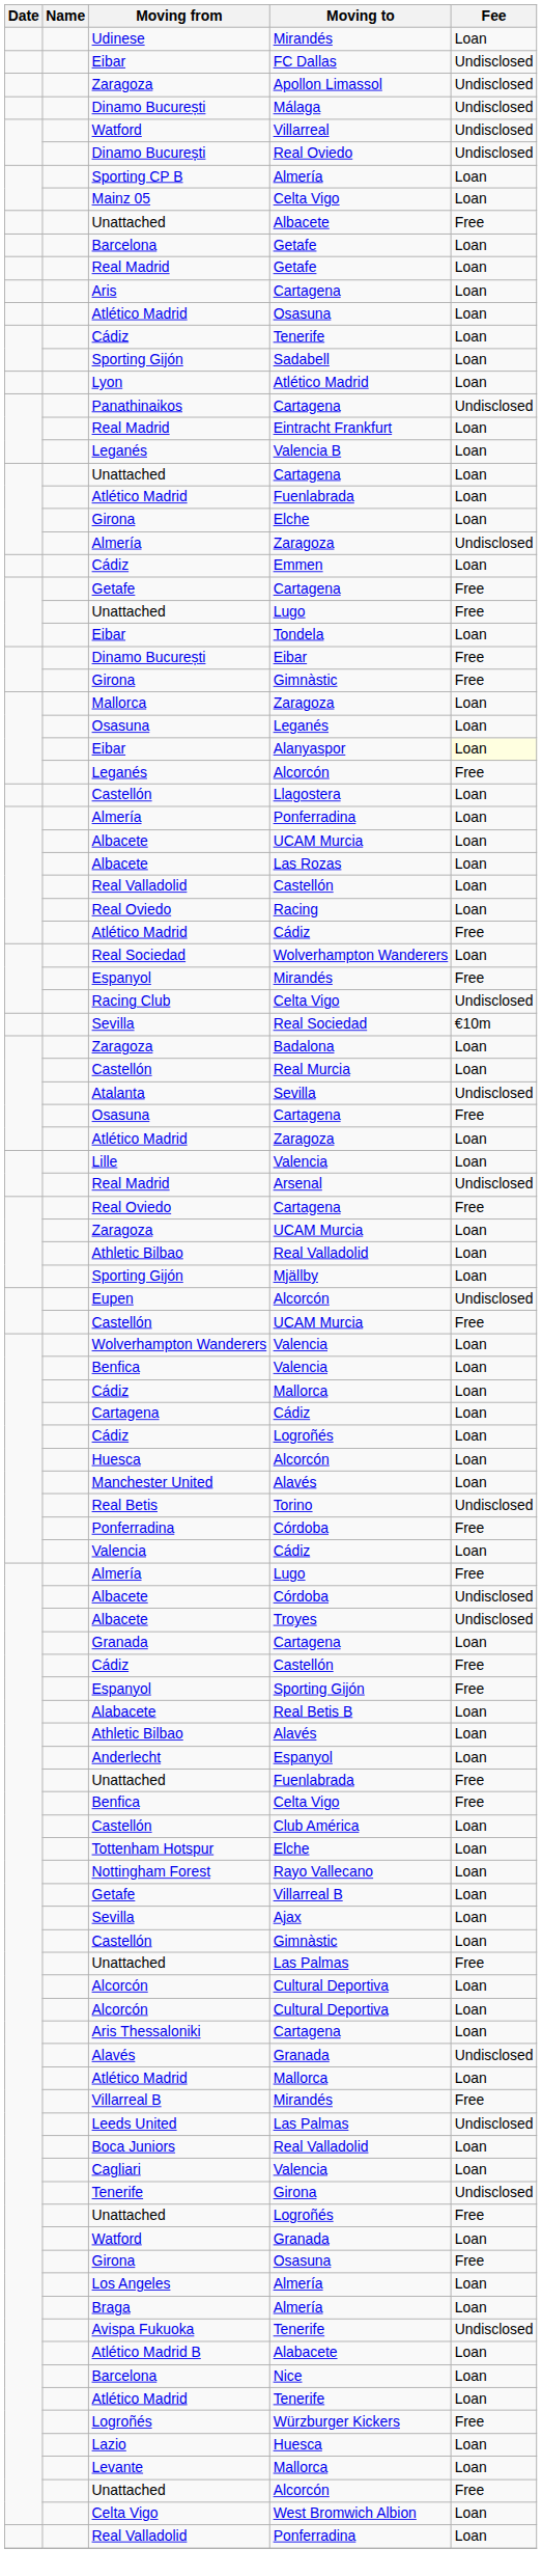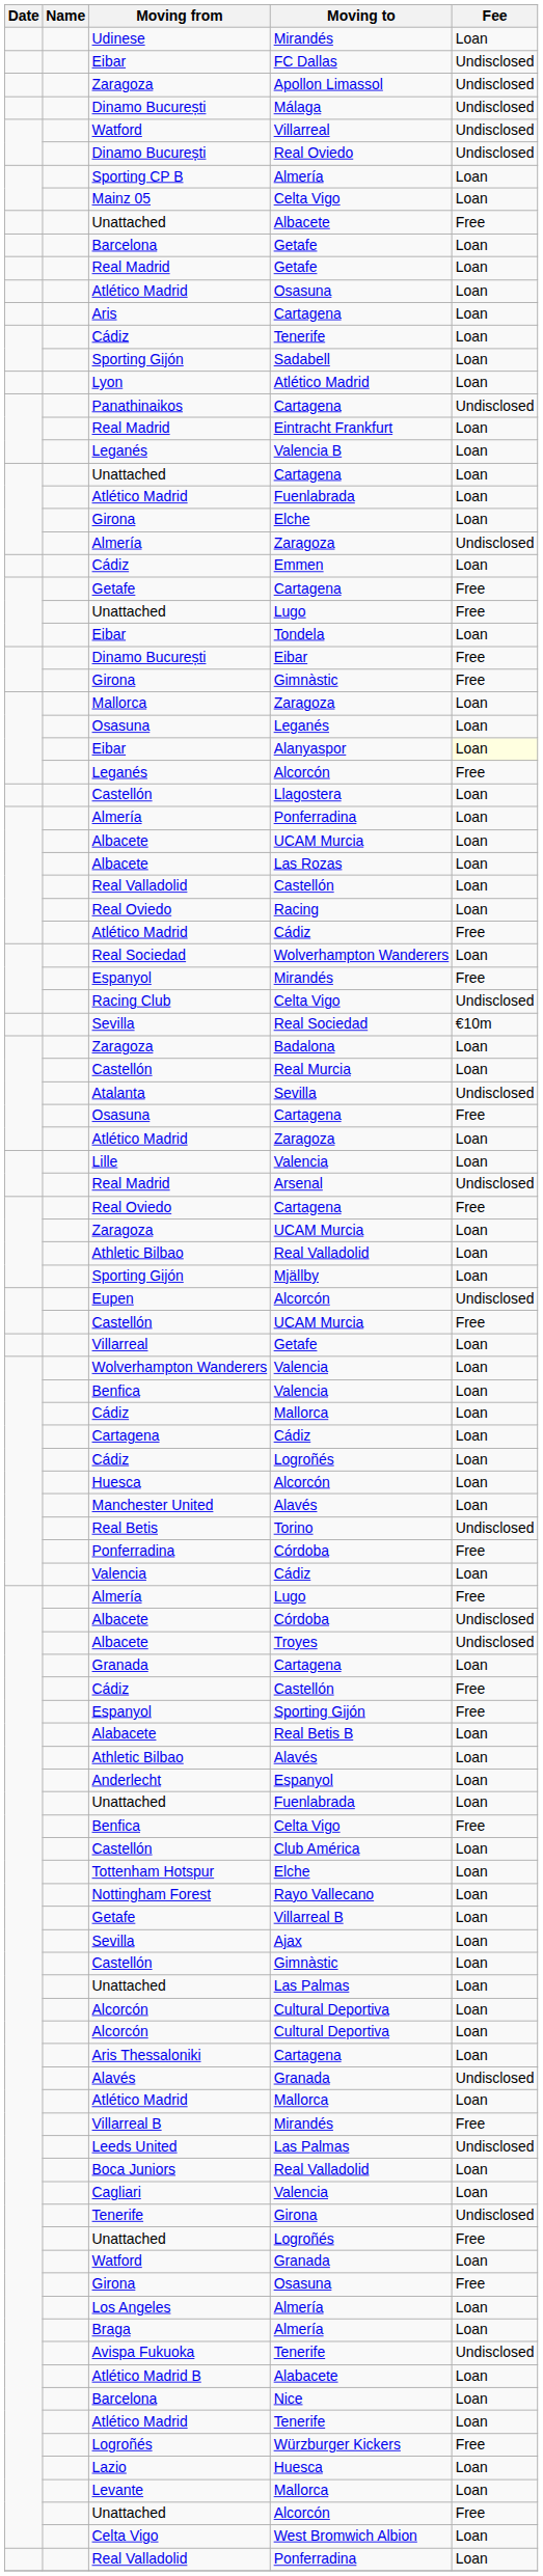 <table class="wikitable sortable">
 <tr>
 <th>Date</th>
 <th>Name</th>
 <th>Moving from</th>
 <th>Moving to</th>
 <th>Fee</th>
 </tr>
 <tr>
 <td rowspan="1"><strong></strong></td>
 <td></td>
 <td> <a href='#'>Udinese</a></td>
 <td><a href='#'>Mirandés</a></td>
 <td>Loan</td>
 </tr>
 <tr>
 <td rowspan="1"><strong></strong></td>
 <td></td>
 <td><a href='#'>Eibar</a></td>
 <td> <a href='#'>FC Dallas</a></td>
 <td>Undisclosed</td>
 </tr>
 <tr>
 <td rowspan="1"><strong></strong></td>
 <td></td>
 <td><a href='#'>Zaragoza</a></td>
 <td> <a href='#'>Apollon Limassol</a></td>
 <td>Undisclosed</td>
 </tr>
 <tr>
 <td rowspan="1"><strong></strong></td>
 <td></td>
 <td> <a href='#'>Dinamo București</a></td>
 <td><a href='#'>Málaga</a></td>
 <td>Undisclosed</td>
 </tr>
 <tr>
 <td rowspan="2"><strong></strong></td>
 <td></td>
 <td> <a href='#'>Watford</a></td>
 <td><a href='#'>Villarreal</a></td>
 <td>Undisclosed</td>
 </tr>
 <tr>
 <td></td>
 <td> <a href='#'>Dinamo București</a></td>
 <td><a href='#'>Real Oviedo</a></td>
 <td>Undisclosed</td>
 </tr>
 <tr>
 <td rowspan="2"><strong></strong></td>
 <td></td>
 <td> <a href='#'>Sporting CP B</a></td>
 <td><a href='#'>Almería</a></td>
 <td>Loan</td>
 </tr>
 <tr>
 <td></td>
 <td> <a href='#'>Mainz 05</a></td>
 <td><a href='#'>Celta Vigo</a></td>
 <td>Loan</td>
 </tr>
 <tr>
 <td rowspan="1"><strong></strong></td>
 <td></td>
 <td>Unattached</td>
 <td><a href='#'>Albacete</a></td>
 <td>Free</td>
 </tr>
 <tr>
 <td rowspan="1"><strong></strong></td>
 <td></td>
 <td><a href='#'>Barcelona</a></td>
 <td><a href='#'>Getafe</a></td>
 <td>Loan</td>
 </tr>
 <tr>
 <td rowspan="1"><strong></strong></td>
 <td></td>
 <td><a href='#'>Real Madrid</a></td>
 <td><a href='#'>Getafe</a></td>
 <td>Loan</td>
 </tr>
 <tr>
 <td rowspan="1"><strong></strong></td>
 <td></td>
-<td> <a href='#'>Aris</a></td>
-<td><a href='#'>Cartagena</a></td>
+<td><a href='#'>Atlético Madrid</a></td>
+<td><a href='#'>Osasuna</a></td>
 <td>Loan</td>
 </tr>
 <tr>
 <td rowspan="1"><strong></strong></td>
 <td></td>
-<td><a href='#'>Atlético Madrid</a></td>
-<td><a href='#'>Osasuna</a></td>
+<td> <a href='#'>Aris</a></td>
+<td><a href='#'>Cartagena</a></td>
 <td>Loan</td>
 </tr>
 <tr>
 <td rowspan="2"><strong></strong></td>
 <td></td>
 <td><a href='#'>Cádiz</a></td>
 <td><a href='#'>Tenerife</a></td>
 <td>Loan</td>
 </tr>
 <tr>
 <td></td>
 <td><a href='#'>Sporting Gijón</a></td>
 <td><a href='#'>Sadabell</a></td>
 <td>Loan</td>
 </tr>
 <tr>
 <td rowspan="1"><strong></strong></td>
 <td></td>
 <td> <a href='#'>Lyon</a></td>
 <td><a href='#'>Atlético Madrid</a></td>
 <td>Loan</td>
 </tr>
 <tr>
 <td rowspan="3"><strong></strong></td>
 <td></td>
 <td> <a href='#'>Panathinaikos</a></td>
 <td><a href='#'>Cartagena</a></td>
 <td>Undisclosed</td>
 </tr>
 <tr>
 <td></td>
 <td><a href='#'>Real Madrid</a></td>
 <td> <a href='#'>Eintracht Frankfurt</a></td>
 <td>Loan</td>
 </tr>
 <tr>
 <td></td>
 <td><a href='#'>Leganés</a></td>
 <td><a href='#'>Valencia B</a></td>
 <td>Loan</td>
 </tr>
 <tr>
 <td rowspan="4"><strong></strong></td>
 <td></td>
 <td>Unattached</td>
 <td><a href='#'>Cartagena</a></td>
 <td>Loan</td>
 </tr>
 <tr>
 <td></td>
 <td><a href='#'>Atlético Madrid</a></td>
 <td><a href='#'>Fuenlabrada</a></td>
 <td>Loan</td>
 </tr>
 <tr>
 <td></td>
 <td><a href='#'>Girona</a></td>
 <td><a href='#'>Elche</a></td>
 <td>Loan</td>
 </tr>
 <tr>
 <td></td>
 <td><a href='#'>Almería</a></td>
 <td><a href='#'>Zaragoza</a></td>
 <td>Undisclosed</td>
 </tr>
 <tr>
 <td rowspan="1"><strong></strong></td>
 <td></td>
 <td><a href='#'>Cádiz</a></td>
 <td> <a href='#'>Emmen</a></td>
 <td>Loan</td>
 </tr>
 <tr>
 <td rowspan="3"><strong></strong></td>
 <td></td>
 <td><a href='#'>Getafe</a></td>
 <td><a href='#'>Cartagena</a></td>
 <td>Free</td>
 </tr>
 <tr>
 <td></td>
 <td>Unattached</td>
 <td><a href='#'>Lugo</a></td>
 <td>Free</td>
 </tr>
 <tr>
 <td></td>
 <td><a href='#'>Eibar</a></td>
 <td> <a href='#'>Tondela</a></td>
 <td>Loan</td>
 </tr>
 <tr>
 <td rowspan="2"><strong></strong></td>
 <td></td>
 <td> <a href='#'>Dinamo București</a></td>
 <td><a href='#'>Eibar</a></td>
 <td>Free</td>
 </tr>
 <tr>
 <td></td>
 <td><a href='#'>Girona</a></td>
 <td><a href='#'>Gimnàstic</a></td>
 <td>Free</td>
 </tr>
 <tr>
 <td rowspan="4"><strong></strong></td>
 <td></td>
 <td><a href='#'>Mallorca</a></td>
 <td><a href='#'>Zaragoza</a></td>
 <td>Loan</td>
 </tr>
 <tr>
 <td></td>
 <td><a href='#'>Osasuna</a></td>
 <td><a href='#'>Leganés</a></td>
 <td>Loan</td>
 </tr>
 <tr>
 <td></td>
 <td><a href='#'>Eibar</a></td>
 <td> <a href='#'>Alanyaspor</a></td>
 <td style="background: lightyellow;">Loan</td>
 </tr>
 <tr>
 <td></td>
 <td><a href='#'>Leganés</a></td>
 <td><a href='#'>Alcorcón</a></td>
 <td>Free</td>
 </tr>
 <tr>
 <td rowspan="1"><strong></strong></td>
 <td></td>
 <td><a href='#'>Castellón</a></td>
 <td><a href='#'>Llagostera</a></td>
 <td>Loan</td>
 </tr>
 <tr>
 <td rowspan="6"><strong></strong></td>
 <td></td>
 <td><a href='#'>Almería</a></td>
 <td><a href='#'>Ponferradina</a></td>
 <td>Loan</td>
 </tr>
 <tr>
 <td></td>
 <td><a href='#'>Albacete</a></td>
 <td><a href='#'>UCAM Murcia</a></td>
 <td>Loan</td>
 </tr>
 <tr>
 <td></td>
 <td><a href='#'>Albacete</a></td>
 <td><a href='#'>Las Rozas</a></td>
 <td>Loan</td>
 </tr>
 <tr>
 <td></td>
 <td><a href='#'>Real Valladolid</a></td>
 <td><a href='#'>Castellón</a></td>
 <td>Loan</td>
 </tr>
 <tr>
 <td></td>
 <td><a href='#'>Real Oviedo</a></td>
 <td><a href='#'>Racing</a></td>
 <td>Loan</td>
 </tr>
 <tr>
 <td></td>
 <td><a href='#'>Atlético Madrid</a></td>
 <td><a href='#'>Cádiz</a></td>
 <td>Free</td>
 </tr>
 <tr>
 <td rowspan="3"><strong></strong></td>
 <td></td>
 <td><a href='#'>Real Sociedad</a></td>
 <td> <a href='#'>Wolverhampton Wanderers</a></td>
 <td>Loan</td>
 </tr>
 <tr>
 <td></td>
 <td><a href='#'>Espanyol</a></td>
 <td><a href='#'>Mirandés</a></td>
 <td>Free</td>
 </tr>
 <tr>
 <td></td>
 <td> <a href='#'>Racing Club</a></td>
 <td><a href='#'>Celta Vigo</a></td>
 <td>Undisclosed</td>
 </tr>
 <tr>
 <td rowspan="1"><strong></strong></td>
 <td></td>
 <td><a href='#'>Sevilla</a></td>
 <td><a href='#'>Real Sociedad</a></td>
 <td>€10m</td>
 </tr>
 <tr>
 <td rowspan="5"><strong></strong></td>
 <td></td>
 <td><a href='#'>Zaragoza</a></td>
 <td><a href='#'>Badalona</a></td>
 <td>Loan</td>
 </tr>
 <tr>
 <td></td>
 <td><a href='#'>Castellón</a></td>
 <td><a href='#'>Real Murcia</a></td>
 <td>Loan</td>
 </tr>
 <tr>
 <td></td>
 <td> <a href='#'>Atalanta</a></td>
 <td><a href='#'>Sevilla</a></td>
 <td>Undisclosed</td>
 </tr>
 <tr>
 <td></td>
 <td><a href='#'>Osasuna</a></td>
 <td><a href='#'>Cartagena</a></td>
 <td>Free</td>
 </tr>
 <tr>
 <td></td>
 <td><a href='#'>Atlético Madrid</a></td>
 <td><a href='#'>Zaragoza</a></td>
 <td>Loan</td>
 </tr>
 <tr>
 <td rowspan="2"><strong></strong></td>
 <td></td>
 <td> <a href='#'>Lille</a></td>
 <td><a href='#'>Valencia</a></td>
 <td>Loan</td>
 </tr>
 <tr>
 <td></td>
 <td><a href='#'>Real Madrid</a></td>
 <td> <a href='#'>Arsenal</a></td>
 <td>Undisclosed</td>
 </tr>
 <tr>
 <td rowspan="4"><strong></strong></td>
 <td></td>
 <td><a href='#'>Real Oviedo</a></td>
 <td><a href='#'>Cartagena</a></td>
 <td>Free</td>
 </tr>
 <tr>
 <td></td>
 <td><a href='#'>Zaragoza</a></td>
 <td><a href='#'>UCAM Murcia</a></td>
 <td>Loan</td>
 </tr>
 <tr>
 <td></td>
 <td><a href='#'>Athletic Bilbao</a></td>
 <td><a href='#'>Real Valladolid</a></td>
 <td>Loan</td>
 </tr>
 <tr>
 <td></td>
 <td><a href='#'>Sporting Gijón</a></td>
 <td> <a href='#'>Mjällby</a></td>
 <td>Loan</td>
 </tr>
 <tr>
 <td rowspan="2"><strong></strong></td>
 <td></td>
 <td> <a href='#'>Eupen</a></td>
 <td><a href='#'>Alcorcón</a></td>
 <td>Undisclosed</td>
 </tr>
 <tr>
 <td></td>
 <td><a href='#'>Castellón</a></td>
 <td><a href='#'>UCAM Murcia</a></td>
 <td>Free</td>
 </tr>
 <tr>
+<td rowspan="1"><strong></strong></td>
+<td></td>
+<td><a href='#'>Villarreal</a></td>
+<td><a href='#'>Getafe</a></td>
+<td>Loan</td>
+</tr>
+<tr>
 <td rowspan="10"><strong></strong></td>
 <td></td>
 <td> <a href='#'>Wolverhampton Wanderers</a></td>
 <td><a href='#'>Valencia</a></td>
 <td>Loan</td>
 </tr>
 <tr>
 <td></td>
 <td> <a href='#'>Benfica</a></td>
 <td><a href='#'>Valencia</a></td>
 <td>Loan</td>
 </tr>
 <tr>
 <td></td>
 <td><a href='#'>Cádiz</a></td>
 <td><a href='#'>Mallorca</a></td>
 <td>Loan</td>
 </tr>
 <tr>
 <td></td>
 <td><a href='#'>Cartagena</a></td>
 <td><a href='#'>Cádiz</a></td>
 <td>Loan</td>
 </tr>
 <tr>
 <td></td>
 <td><a href='#'>Cádiz</a></td>
 <td><a href='#'>Logroñés</a></td>
 <td>Loan</td>
 </tr>
 <tr>
 <td></td>
 <td><a href='#'>Huesca</a></td>
 <td><a href='#'>Alcorcón</a></td>
 <td>Loan</td>
 </tr>
 <tr>
 <td></td>
 <td> <a href='#'>Manchester United</a></td>
 <td><a href='#'>Alavés</a></td>
 <td>Loan</td>
 </tr>
 <tr>
 <td></td>
 <td><a href='#'>Real Betis</a></td>
 <td> <a href='#'>Torino</a></td>
 <td>Undisclosed</td>
 </tr>
 <tr>
 <td></td>
 <td><a href='#'>Ponferradina</a></td>
 <td><a href='#'>Córdoba</a></td>
 <td>Free</td>
 </tr>
 <tr>
 <td></td>
 <td><a href='#'>Valencia</a></td>
 <td><a href='#'>Cádiz</a></td>
 <td>Loan</td>
 </tr>
 <tr>
 <td rowspan="42"><strong></strong></td>
 <td></td>
 <td><a href='#'>Almería</a></td>
 <td><a href='#'>Lugo</a></td>
 <td>Free</td>
 </tr>
 <tr>
 <td></td>
 <td><a href='#'>Albacete</a></td>
 <td><a href='#'>Córdoba</a></td>
 <td>Undisclosed</td>
 </tr>
 <tr>
 <td></td>
 <td><a href='#'>Albacete</a></td>
 <td> <a href='#'>Troyes</a></td>
 <td>Undisclosed</td>
 </tr>
 <tr>
 <td></td>
 <td><a href='#'>Granada</a></td>
 <td><a href='#'>Cartagena</a></td>
 <td>Loan</td>
 </tr>
 <tr>
 <td></td>
 <td><a href='#'>Cádiz</a></td>
 <td><a href='#'>Castellón</a></td>
 <td>Free</td>
 </tr>
 <tr>
 <td></td>
 <td><a href='#'>Espanyol</a></td>
 <td><a href='#'>Sporting Gijón</a></td>
 <td>Free</td>
 </tr>
 <tr>
 <td></td>
 <td><a href='#'>Alabacete</a></td>
 <td><a href='#'>Real Betis B</a></td>
 <td>Loan</td>
 </tr>
 <tr>
 <td></td>
 <td><a href='#'>Athletic Bilbao</a></td>
 <td><a href='#'>Alavés</a></td>
 <td>Loan</td>
 </tr>
 <tr>
 <td></td>
 <td> <a href='#'>Anderlecht</a></td>
 <td><a href='#'>Espanyol</a></td>
 <td>Loan</td>
 </tr>
 <tr>
 <td></td>
 <td>Unattached</td>
 <td><a href='#'>Fuenlabrada</a></td>
-<td>Free</td>
+<td>Loan</td>
 </tr>
 <tr>
 <td></td>
 <td> <a href='#'>Benfica</a></td>
 <td><a href='#'>Celta Vigo</a></td>
 <td>Free</td>
 </tr>
 <tr>
 <td></td>
 <td><a href='#'>Castellón</a></td>
 <td> <a href='#'>Club América</a></td>
 <td>Loan</td>
 </tr>
 <tr>
 <td></td>
 <td> <a href='#'>Tottenham Hotspur</a></td>
 <td><a href='#'>Elche</a></td>
 <td>Loan</td>
 </tr>
 <tr>
 <td></td>
 <td> <a href='#'>Nottingham Forest</a></td>
 <td><a href='#'>Rayo Vallecano</a></td>
 <td>Loan</td>
 </tr>
 <tr>
 <td></td>
 <td><a href='#'>Getafe</a></td>
 <td><a href='#'>Villarreal B</a></td>
 <td>Loan</td>
 </tr>
 <tr>
 <td></td>
 <td><a href='#'>Sevilla</a></td>
 <td> <a href='#'>Ajax</a></td>
 <td>Loan</td>
 </tr>
 <tr>
 <td></td>
 <td><a href='#'>Castellón</a></td>
 <td><a href='#'>Gimnàstic</a></td>
 <td>Loan</td>
 </tr>
 <tr>
 <td></td>
 <td>Unattached</td>
 <td><a href='#'>Las Palmas</a></td>
-<td>Free</td>
+<td>Loan</td>
 </tr>
 <tr>
 <td></td>
 <td><a href='#'>Alcorcón</a></td>
 <td><a href='#'>Cultural Deportiva</a></td>
 <td>Loan</td>
 </tr>
 <tr>
 <td></td>
 <td><a href='#'>Alcorcón</a></td>
 <td><a href='#'>Cultural Deportiva</a></td>
 <td>Loan</td>
 </tr>
 <tr>
 <td></td>
 <td> <a href='#'>Aris Thessaloniki</a></td>
 <td><a href='#'>Cartagena</a></td>
 <td>Loan</td>
 </tr>
 <tr>
 <td></td>
 <td><a href='#'>Alavés</a></td>
 <td><a href='#'>Granada</a></td>
 <td>Undisclosed</td>
 </tr>
 <tr>
 <td></td>
 <td><a href='#'>Atlético Madrid</a></td>
 <td><a href='#'>Mallorca</a></td>
 <td>Loan</td>
 </tr>
 <tr>
 <td></td>
 <td><a href='#'>Villarreal B</a></td>
 <td><a href='#'>Mirandés</a></td>
 <td>Free</td>
 </tr>
 <tr>
 <td></td>
 <td> <a href='#'>Leeds United</a></td>
 <td><a href='#'>Las Palmas</a></td>
 <td>Undisclosed</td>
 </tr>
 <tr>
 <td></td>
 <td> <a href='#'>Boca Juniors</a></td>
 <td><a href='#'>Real Valladolid</a></td>
 <td>Loan</td>
 </tr>
 <tr>
 <td></td>
 <td> <a href='#'>Cagliari</a></td>
 <td><a href='#'>Valencia</a></td>
 <td>Loan</td>
 </tr>
 <tr>
 <td></td>
 <td><a href='#'>Tenerife</a></td>
 <td><a href='#'>Girona</a></td>
 <td>Undisclosed</td>
 </tr>
 <tr>
 <td></td>
 <td>Unattached</td>
 <td><a href='#'>Logroñés</a></td>
 <td>Free</td>
 </tr>
 <tr>
 <td></td>
 <td> <a href='#'>Watford</a></td>
 <td><a href='#'>Granada</a></td>
 <td>Loan</td>
 </tr>
 <tr>
 <td></td>
 <td><a href='#'>Girona</a></td>
 <td><a href='#'>Osasuna</a></td>
 <td>Free</td>
 </tr>
 <tr>
 <td></td>
 <td> <a href='#'>Los Angeles</a></td>
 <td><a href='#'>Almería</a></td>
 <td>Loan</td>
 </tr>
 <tr>
 <td></td>
 <td> <a href='#'>Braga</a></td>
 <td><a href='#'>Almería</a></td>
 <td>Loan</td>
 </tr>
 <tr>
 <td></td>
 <td> <a href='#'>Avispa Fukuoka</a></td>
 <td><a href='#'>Tenerife</a></td>
 <td>Undisclosed</td>
 </tr>
 <tr>
 <td></td>
 <td><a href='#'>Atlético Madrid B</a></td>
 <td><a href='#'>Alabacete</a></td>
 <td>Loan</td>
 </tr>
 <tr>
 <td></td>
 <td><a href='#'>Barcelona</a></td>
 <td> <a href='#'>Nice</a></td>
 <td>Loan</td>
 </tr>
 <tr>
 <td></td>
 <td><a href='#'>Atlético Madrid</a></td>
 <td><a href='#'>Tenerife</a></td>
 <td>Loan</td>
 </tr>
 <tr>
 <td></td>
 <td><a href='#'>Logroñés</a></td>
 <td> <a href='#'>Würzburger Kickers</a></td>
 <td>Free</td>
 </tr>
 <tr>
 <td></td>
 <td> <a href='#'>Lazio</a></td>
 <td><a href='#'>Huesca</a></td>
 <td>Loan</td>
 </tr>
 <tr>
 <td></td>
 <td><a href='#'>Levante</a></td>
 <td><a href='#'>Mallorca</a></td>
 <td>Loan</td>
 </tr>
 <tr>
 <td></td>
 <td>Unattached</td>
 <td><a href='#'>Alcorcón</a></td>
 <td>Free</td>
 </tr>
 <tr>
 <td></td>
 <td><a href='#'>Celta Vigo</a></td>
 <td> <a href='#'>West Bromwich Albion</a></td>
 <td>Loan</td>
 </tr>
 <tr>
 <td rowspan="1"><strong></strong></td>
 <td></td>
 <td><a href='#'>Real Valladolid</a></td>
 <td><a href='#'>Ponferradina</a></td>
 <td>Loan</td>
 </tr>
 <tr>
 </tr>
 </table>
